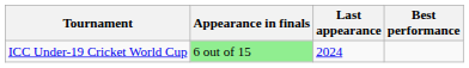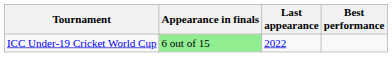 <table class="wikitable sortable" style="text-align:left;">
 <tr>
 <th>Tournament</th>
 <th data-sort-type="number">Appearance in finals</th>
 <th>Last<br>appearance</th>
 <th>Best<br>performance</th>
 </tr>
 <tr>
 <td><a href='#'>ICC Under-19 Cricket World Cup</a></td>
 <td style="background: lightgreen;">6 out of 15</td>
-<td><a href='#'>2024</a></td>
+<td><a href='#'>2022</a></td>
 <td></td>
 </tr>
 </table>
